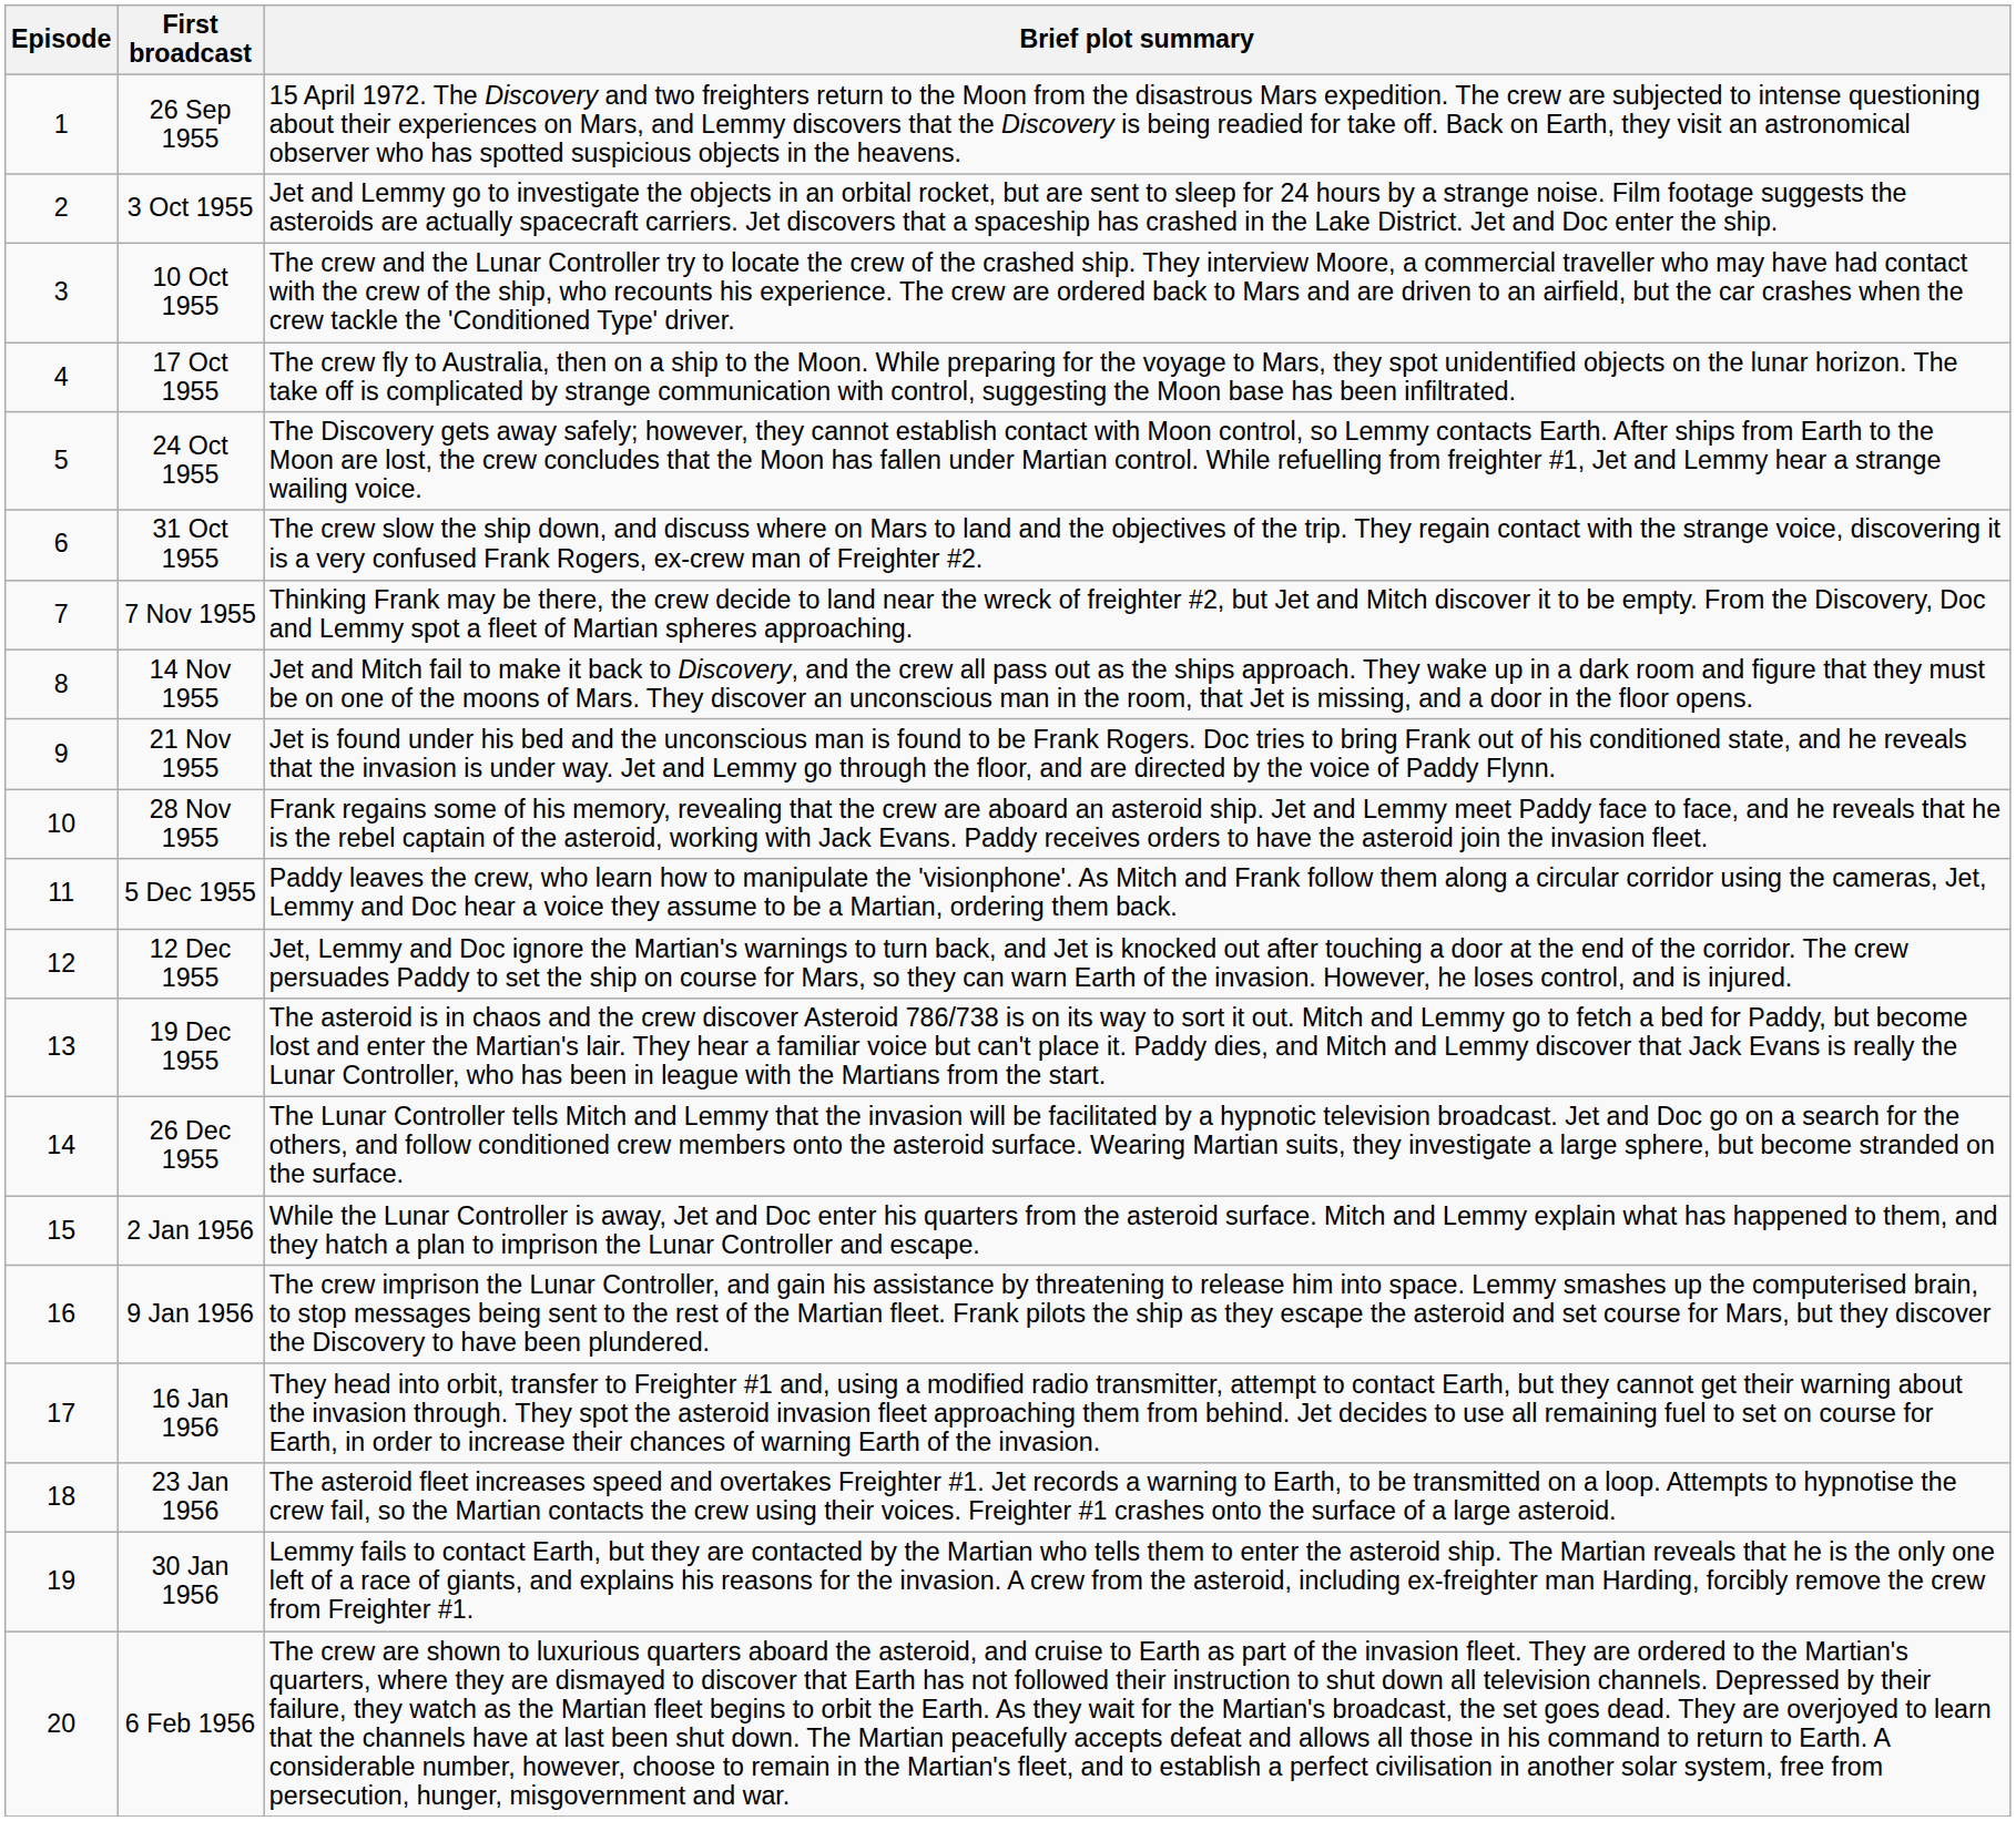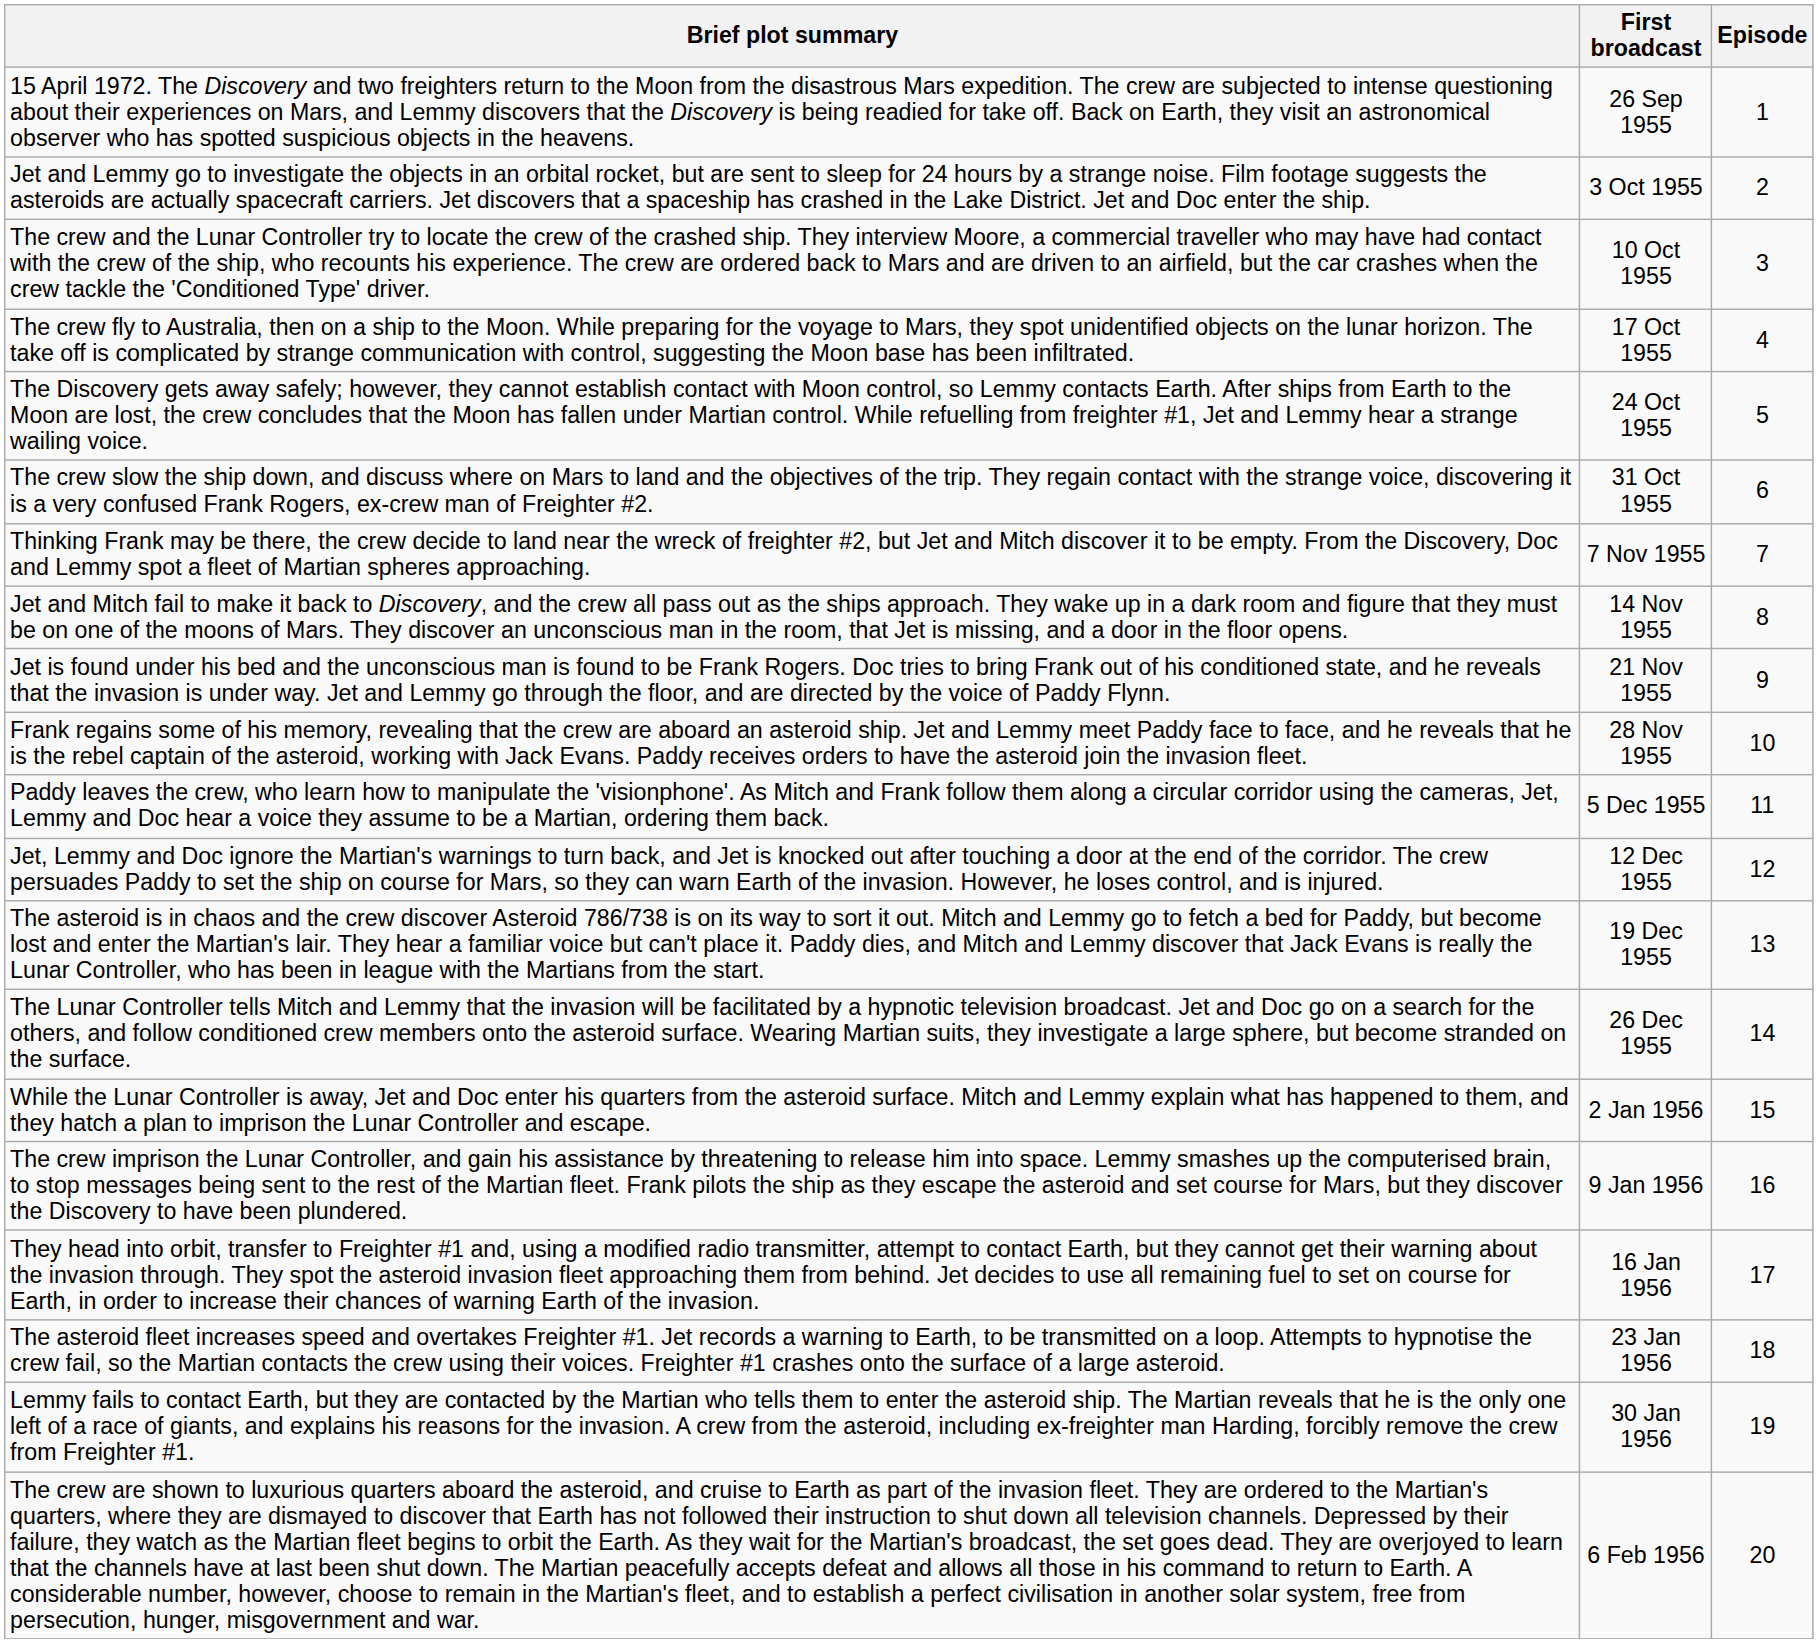 <table class="wikitable">
 <tr>
+<th>Brief plot summary</th>
+<th>First broadcast</th>
 <th>Episode</th>
-<th>First broadcast</th>
-<th>Brief plot summary</th>
 </tr>
 <tr>
+<td>15 April 1972. The <em>Discovery</em> and two freighters return to the Moon from the disastrous Mars expedition. The crew are subjected to intense questioning about their experiences on Mars, and Lemmy discovers that the <em>Discovery</em> is being readied for take off. Back on Earth, they visit an astronomical observer who has spotted suspicious objects in the heavens.</td>
+<td align="center">26 Sep 1955</td>
 <td align="center">1</td>
-<td align="center">26 Sep 1955</td>
-<td>15 April 1972. The <em>Discovery</em> and two freighters return to the Moon from the disastrous Mars expedition. The crew are subjected to intense questioning about their experiences on Mars, and Lemmy discovers that the <em>Discovery</em> is being readied for take off. Back on Earth, they visit an astronomical observer who has spotted suspicious objects in the heavens.</td>
 </tr>
 <tr>
+<td>Jet and Lemmy go to investigate the objects in an orbital rocket, but are sent to sleep for 24 hours by a strange noise. Film footage suggests the asteroids are actually spacecraft carriers. Jet discovers that a spaceship has crashed in the Lake District. Jet and Doc enter the ship.</td>
+<td align="center">3 Oct 1955</td>
 <td align="center">2</td>
-<td align="center">3 Oct 1955</td>
-<td>Jet and Lemmy go to investigate the objects in an orbital rocket, but are sent to sleep for 24 hours by a strange noise. Film footage suggests the asteroids are actually spacecraft carriers. Jet discovers that a spaceship has crashed in the Lake District. Jet and Doc enter the ship.</td>
 </tr>
 <tr>
+<td>The crew and the Lunar Controller try to locate the crew of the crashed ship. They interview Moore, a commercial traveller who may have had contact with the crew of the ship, who recounts his experience. The crew are ordered back to Mars and are driven to an airfield, but the car crashes when the crew tackle the 'Conditioned Type' driver.</td>
+<td align="center">10 Oct 1955</td>
 <td align="center">3</td>
-<td align="center">10 Oct 1955</td>
-<td>The crew and the Lunar Controller try to locate the crew of the crashed ship. They interview Moore, a commercial traveller who may have had contact with the crew of the ship, who recounts his experience. The crew are ordered back to Mars and are driven to an airfield, but the car crashes when the crew tackle the 'Conditioned Type' driver.</td>
 </tr>
 <tr>
+<td>The crew fly to Australia, then on a ship to the Moon. While preparing for the voyage to Mars, they spot unidentified objects on the lunar horizon. The take off is complicated by strange communication with control, suggesting the Moon base has been infiltrated.</td>
+<td align="center">17 Oct 1955</td>
 <td align="center">4</td>
-<td align="center">17 Oct 1955</td>
-<td>The crew fly to Australia, then on a ship to the Moon. While preparing for the voyage to Mars, they spot unidentified objects on the lunar horizon. The take off is complicated by strange communication with control, suggesting the Moon base has been infiltrated.</td>
 </tr>
 <tr>
+<td>The Discovery gets away safely; however, they cannot establish contact with Moon control, so Lemmy contacts Earth. After ships from Earth to the Moon are lost, the crew concludes that the Moon has fallen under Martian control. While refuelling from freighter #1, Jet and Lemmy hear a strange wailing voice.</td>
+<td align="center">24 Oct 1955</td>
 <td align="center">5</td>
-<td align="center">24 Oct 1955</td>
-<td>The Discovery gets away safely; however, they cannot establish contact with Moon control, so Lemmy contacts Earth. After ships from Earth to the Moon are lost, the crew concludes that the Moon has fallen under Martian control. While refuelling from freighter #1, Jet and Lemmy hear a strange wailing voice.</td>
 </tr>
 <tr>
+<td>The crew slow the ship down, and discuss where on Mars to land and the objectives of the trip. They regain contact with the strange voice, discovering it is a very confused Frank Rogers, ex-crew man of Freighter #2.</td>
+<td align="center">31 Oct 1955</td>
 <td align="center">6</td>
-<td align="center">31 Oct 1955</td>
-<td>The crew slow the ship down, and discuss where on Mars to land and the objectives of the trip. They regain contact with the strange voice, discovering it is a very confused Frank Rogers, ex-crew man of Freighter #2.</td>
 </tr>
 <tr>
+<td>Thinking Frank may be there, the crew decide to land near the wreck of freighter #2, but Jet and Mitch discover it to be empty. From the Discovery, Doc and Lemmy spot a fleet of Martian spheres approaching.</td>
+<td align="center">7 Nov 1955</td>
 <td align="center">7</td>
-<td align="center">7 Nov 1955</td>
-<td>Thinking Frank may be there, the crew decide to land near the wreck of freighter #2, but Jet and Mitch discover it to be empty. From the Discovery, Doc and Lemmy spot a fleet of Martian spheres approaching.</td>
 </tr>
 <tr>
+<td>Jet and Mitch fail to make it back to <em>Discovery</em>, and the crew all pass out as the ships approach. They wake up in a dark room and figure that they must be on one of the moons of Mars. They discover an unconscious man in the room, that Jet is missing, and a door in the floor opens.</td>
+<td align="center">14 Nov 1955</td>
 <td align="center">8</td>
-<td align="center">14 Nov 1955</td>
-<td>Jet and Mitch fail to make it back to <em>Discovery</em>, and the crew all pass out as the ships approach. They wake up in a dark room and figure that they must be on one of the moons of Mars. They discover an unconscious man in the room, that Jet is missing, and a door in the floor opens.</td>
 </tr>
 <tr>
+<td>Jet is found under his bed and the unconscious man is found to be Frank Rogers. Doc tries to bring Frank out of his conditioned state, and he reveals that the invasion is under way. Jet and Lemmy go through the floor, and are directed by the voice of Paddy Flynn.</td>
+<td align="center">21 Nov 1955</td>
 <td align="center">9</td>
-<td align="center">21 Nov 1955</td>
-<td>Jet is found under his bed and the unconscious man is found to be Frank Rogers. Doc tries to bring Frank out of his conditioned state, and he reveals that the invasion is under way. Jet and Lemmy go through the floor, and are directed by the voice of Paddy Flynn.</td>
 </tr>
 <tr>
+<td>Frank regains some of his memory, revealing that the crew are aboard an asteroid ship. Jet and Lemmy meet Paddy face to face, and he reveals that he is the rebel captain of the asteroid, working with Jack Evans. Paddy receives orders to have the asteroid join the invasion fleet.</td>
+<td align="center">28 Nov 1955</td>
 <td align="center">10</td>
-<td align="center">28 Nov 1955</td>
-<td>Frank regains some of his memory, revealing that the crew are aboard an asteroid ship. Jet and Lemmy meet Paddy face to face, and he reveals that he is the rebel captain of the asteroid, working with Jack Evans. Paddy receives orders to have the asteroid join the invasion fleet.</td>
 </tr>
 <tr>
+<td>Paddy leaves the crew, who learn how to manipulate the 'visionphone'. As Mitch and Frank follow them along a circular corridor using the cameras, Jet, Lemmy and Doc hear a voice they assume to be a Martian, ordering them back.</td>
+<td align="center">5 Dec 1955</td>
 <td align="center">11</td>
-<td align="center">5 Dec 1955</td>
-<td>Paddy leaves the crew, who learn how to manipulate the 'visionphone'. As Mitch and Frank follow them along a circular corridor using the cameras, Jet, Lemmy and Doc hear a voice they assume to be a Martian, ordering them back.</td>
 </tr>
 <tr>
+<td>Jet, Lemmy and Doc ignore the Martian's warnings to turn back, and Jet is knocked out after touching a door at the end of the corridor. The crew persuades Paddy to set the ship on course for Mars, so they can warn Earth of the invasion. However, he loses control, and is injured.</td>
+<td align="center">12 Dec 1955</td>
 <td align="center">12</td>
-<td align="center">12 Dec 1955</td>
-<td>Jet, Lemmy and Doc ignore the Martian's warnings to turn back, and Jet is knocked out after touching a door at the end of the corridor. The crew persuades Paddy to set the ship on course for Mars, so they can warn Earth of the invasion. However, he loses control, and is injured.</td>
 </tr>
 <tr>
+<td>The asteroid is in chaos and the crew discover Asteroid 786/738 is on its way to sort it out. Mitch and Lemmy go to fetch a bed for Paddy, but become lost and enter the Martian's lair. They hear a familiar voice but can't place it. Paddy dies, and Mitch and Lemmy discover that Jack Evans is really the Lunar Controller, who has been in league with the Martians from the start.</td>
+<td align="center">19 Dec 1955</td>
 <td align="center">13</td>
-<td align="center">19 Dec 1955</td>
-<td>The asteroid is in chaos and the crew discover Asteroid 786/738 is on its way to sort it out. Mitch and Lemmy go to fetch a bed for Paddy, but become lost and enter the Martian's lair. They hear a familiar voice but can't place it. Paddy dies, and Mitch and Lemmy discover that Jack Evans is really the Lunar Controller, who has been in league with the Martians from the start.</td>
 </tr>
 <tr>
+<td>The Lunar Controller tells Mitch and Lemmy that the invasion will be facilitated by a hypnotic television broadcast. Jet and Doc go on a search for the others, and follow conditioned crew members onto the asteroid surface. Wearing Martian suits, they investigate a large sphere, but become stranded on the surface.</td>
+<td align="center">26 Dec 1955</td>
 <td align="center">14</td>
-<td align="center">26 Dec 1955</td>
-<td>The Lunar Controller tells Mitch and Lemmy that the invasion will be facilitated by a hypnotic television broadcast. Jet and Doc go on a search for the others, and follow conditioned crew members onto the asteroid surface. Wearing Martian suits, they investigate a large sphere, but become stranded on the surface.</td>
 </tr>
 <tr>
+<td>While the Lunar Controller is away, Jet and Doc enter his quarters from the asteroid surface. Mitch and Lemmy explain what has happened to them, and they hatch a plan to imprison the Lunar Controller and escape.</td>
+<td align="center">2 Jan 1956</td>
 <td align="center">15</td>
-<td align="center">2 Jan 1956</td>
-<td>While the Lunar Controller is away, Jet and Doc enter his quarters from the asteroid surface. Mitch and Lemmy explain what has happened to them, and they hatch a plan to imprison the Lunar Controller and escape.</td>
 </tr>
 <tr>
+<td>The crew imprison the Lunar Controller, and gain his assistance by threatening to release him into space. Lemmy smashes up the computerised brain, to stop messages being sent to the rest of the Martian fleet. Frank pilots the ship as they escape the asteroid and set course for Mars, but they discover the Discovery to have been plundered.</td>
+<td align="center">9 Jan 1956</td>
 <td align="center">16</td>
-<td align="center">9 Jan 1956</td>
-<td>The crew imprison the Lunar Controller, and gain his assistance by threatening to release him into space. Lemmy smashes up the computerised brain, to stop messages being sent to the rest of the Martian fleet. Frank pilots the ship as they escape the asteroid and set course for Mars, but they discover the Discovery to have been plundered.</td>
 </tr>
 <tr>
+<td>They head into orbit, transfer to Freighter #1 and, using a modified radio transmitter, attempt to contact Earth, but they cannot get their warning about the invasion through. They spot the asteroid invasion fleet approaching them from behind.  Jet decides to use all remaining fuel to set on course for Earth, in order to increase their chances of warning Earth of the invasion.</td>
+<td align="center">16 Jan 1956</td>
 <td align="center">17</td>
-<td align="center">16 Jan 1956</td>
-<td>They head into orbit, transfer to Freighter #1 and, using a modified radio transmitter, attempt to contact Earth, but they cannot get their warning about the invasion through. They spot the asteroid invasion fleet approaching them from behind.  Jet decides to use all remaining fuel to set on course for Earth, in order to increase their chances of warning Earth of the invasion.</td>
 </tr>
 <tr>
+<td>The asteroid fleet increases speed and overtakes Freighter #1. Jet records a warning to Earth, to be transmitted on a loop. Attempts to hypnotise the crew fail, so the Martian contacts the crew using their voices. Freighter #1 crashes onto the surface of a large asteroid.</td>
+<td align="center">23 Jan 1956</td>
 <td align="center">18</td>
-<td align="center">23 Jan 1956</td>
-<td>The asteroid fleet increases speed and overtakes Freighter #1. Jet records a warning to Earth, to be transmitted on a loop. Attempts to hypnotise the crew fail, so the Martian contacts the crew using their voices. Freighter #1 crashes onto the surface of a large asteroid.</td>
 </tr>
 <tr>
+<td>Lemmy fails to contact Earth, but they are contacted by the Martian who tells them to enter the asteroid ship. The Martian reveals that he is the only one left of a race of giants, and explains his reasons for the invasion. A crew from the asteroid, including ex-freighter man Harding, forcibly remove the crew from Freighter #1.</td>
+<td align="center">30 Jan 1956</td>
 <td align="center">19</td>
-<td align="center">30 Jan 1956</td>
-<td>Lemmy fails to contact Earth, but they are contacted by the Martian who tells them to enter the asteroid ship. The Martian reveals that he is the only one left of a race of giants, and explains his reasons for the invasion. A crew from the asteroid, including ex-freighter man Harding, forcibly remove the crew from Freighter #1.</td>
 </tr>
 <tr>
+<td>The crew are shown to luxurious quarters aboard the asteroid, and cruise to Earth as part of the invasion fleet. They are ordered to the Martian's quarters, where they are dismayed to discover that Earth has not followed their instruction to shut down all television channels. Depressed by their failure, they watch as the Martian fleet begins to orbit the Earth. As they wait for the Martian's broadcast, the set goes dead. They are overjoyed to learn that the channels have at last been shut down. The Martian peacefully accepts defeat and allows all those in his command to return to Earth. A considerable number, however, choose to remain in the Martian's fleet, and to establish a perfect civilisation in another solar system, free from persecution, hunger, misgovernment and war.</td>
+<td align="center">6 Feb 1956</td>
 <td align="center">20</td>
-<td align="center">6 Feb 1956</td>
-<td>The crew are shown to luxurious quarters aboard the asteroid, and cruise to Earth as part of the invasion fleet. They are ordered to the Martian's quarters, where they are dismayed to discover that Earth has not followed their instruction to shut down all television channels. Depressed by their failure, they watch as the Martian fleet begins to orbit the Earth. As they wait for the Martian's broadcast, the set goes dead. They are overjoyed to learn that the channels have at last been shut down. The Martian peacefully accepts defeat and allows all those in his command to return to Earth. A considerable number, however, choose to remain in the Martian's fleet, and to establish a perfect civilisation in another solar system, free from persecution, hunger, misgovernment and war.</td>
 </tr>
 </table>
